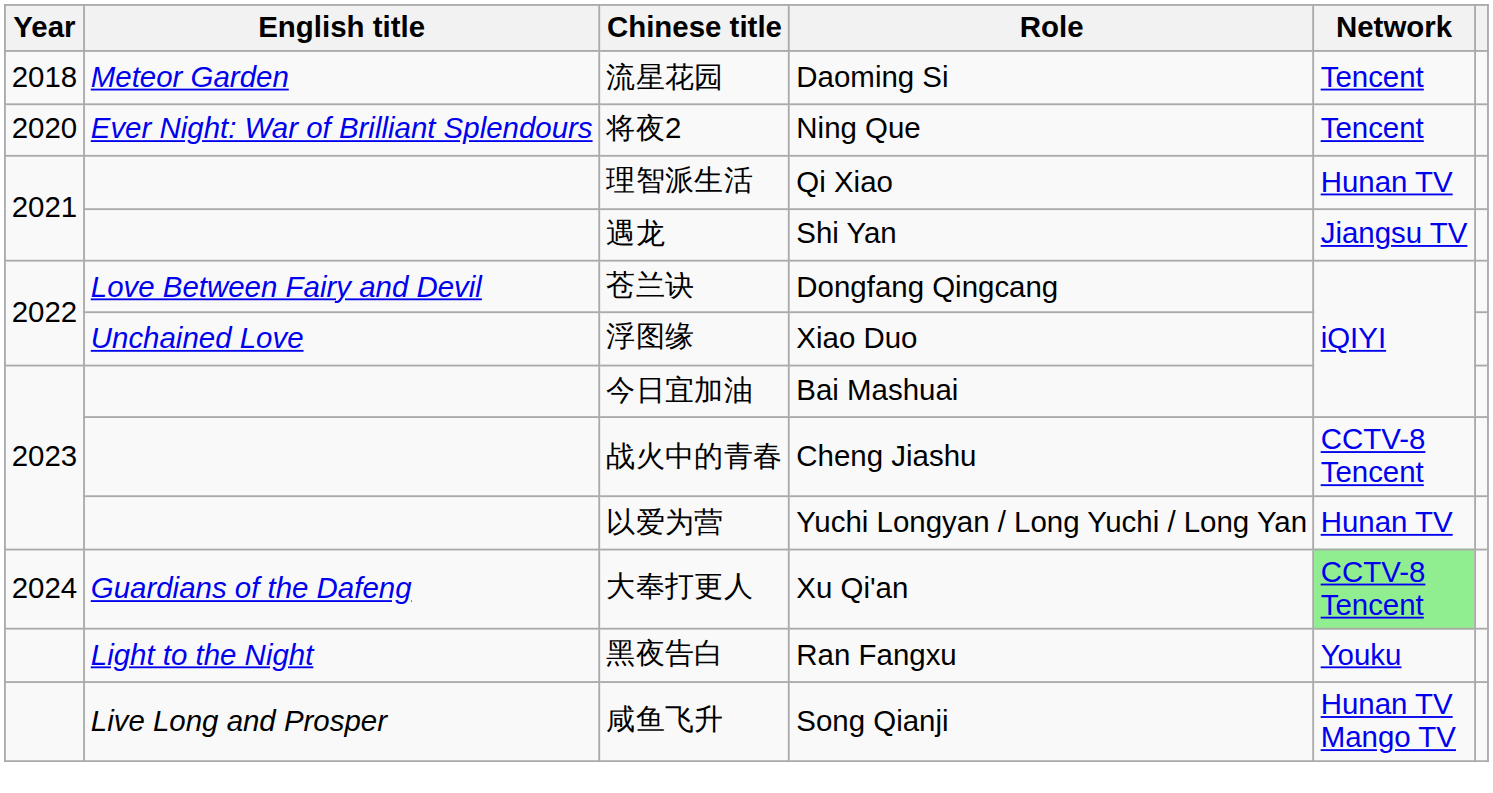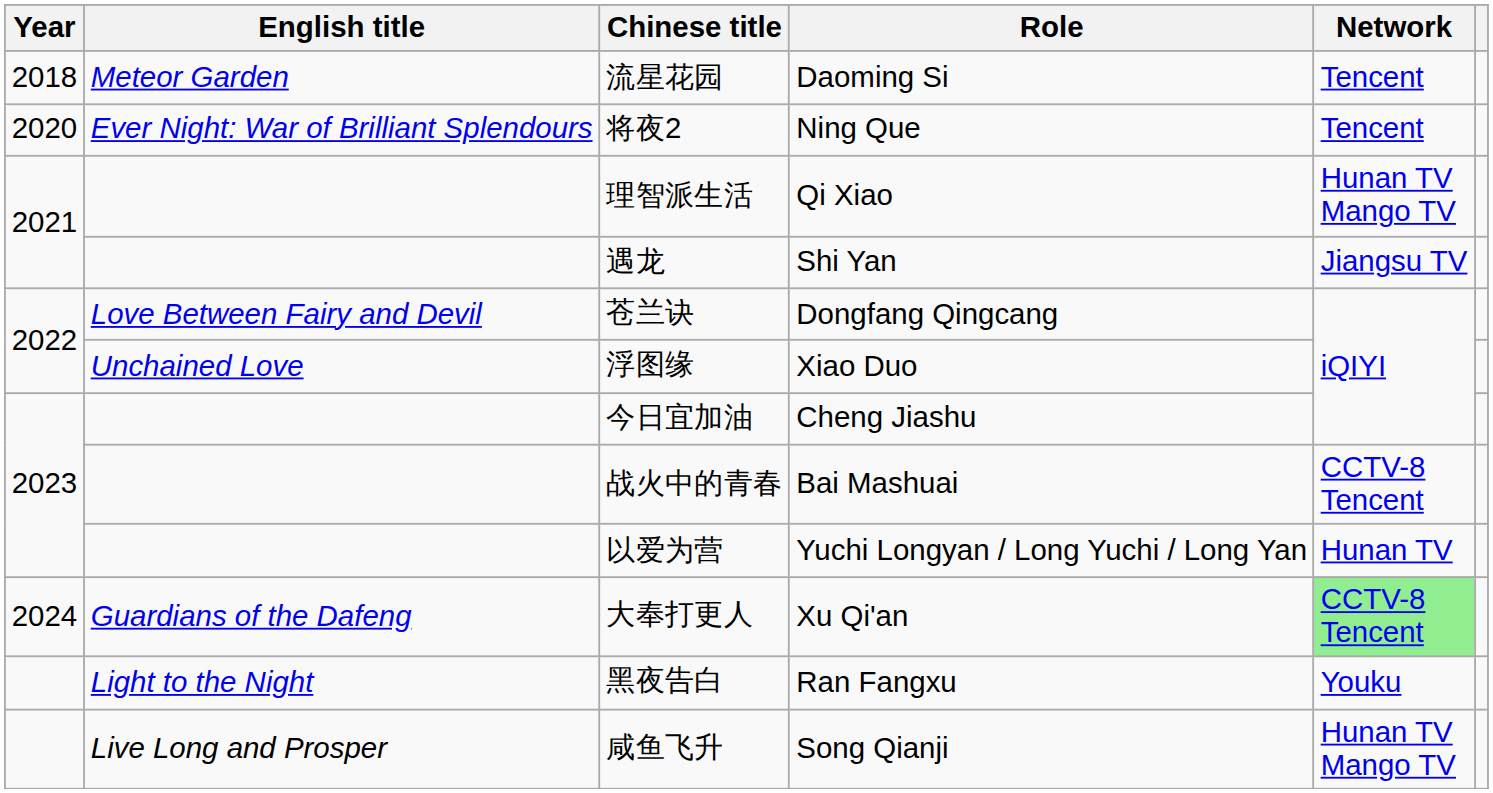 <table class="wikitable">
 <tr>
 <th width=10>Year</th>
 <th>English title</th>
 <th>Chinese title</th>
 <th>Role</th>
 <th>Network</th>
 <th></th>
 </tr>
 <tr>
 <td>2018</td>
 <td><em><a href='#'>Meteor Garden</a></em></td>
 <td>流星花园</td>
 <td>Daoming Si</td>
 <td><a href='#'>Tencent</a></td>
 <td></td>
 </tr>
 <tr>
 <td>2020</td>
 <td><em><a href='#'>Ever Night: War of Brilliant Splendours</a></em></td>
 <td>将夜2</td>
 <td>Ning Que</td>
 <td rowspan=1><a href='#'>Tencent</a></td>
 <td></td>
 </tr>
 <tr>
 <td rowspan=2>2021</td>
 <td><em></em></td>
 <td>理智派生活</td>
 <td>Qi Xiao</td>
-<td><a href='#'>Hunan TV</a></td>
+<td><a href='#'>Hunan TV</a><br><a href='#'>Mango TV</a></td>
 <td></td>
 </tr>
 <tr>
 <td><em></em></td>
 <td>遇龙</td>
 <td>Shi Yan</td>
 <td><a href='#'>Jiangsu TV</a></td>
 <td></td>
 </tr>
 <tr>
 <td rowspan="2">2022</td>
 <td><em><a href='#'>Love Between Fairy and Devil</a></em></td>
 <td>苍兰诀</td>
 <td>Dongfang Qingcang</td>
 <td rowspan="3"><a href='#'>iQIYI</a></td>
 <td></td>
 </tr>
 <tr>
 <td><em><a href='#'>Unchained Love</a></em></td>
 <td>浮图缘</td>
 <td>Xiao Duo</td>
 <td></td>
 </tr>
 <tr>
 <td rowspan="3">2023</td>
 <td><em></em></td>
 <td>今日宜加油</td>
-<td>Bai Mashuai</td>
+<td>Cheng Jiashu</td>
 <td></td>
 </tr>
 <tr>
 <td><em></em></td>
 <td>战火中的青春</td>
-<td>Cheng Jiashu</td>
+<td>Bai Mashuai</td>
 <td><a href='#'>CCTV-8</a><br><a href='#'>Tencent</a></td>
 <td></td>
 </tr>
 <tr>
 <td><em></em></td>
 <td>以爱为营</td>
 <td>Yuchi Longyan / Long Yuchi / Long Yan</td>
 <td><a href='#'>Hunan TV</a></td>
 <td></td>
 </tr>
 <tr>
 <td>2024</td>
 <td><em><a href='#'>Guardians of the Dafeng</a></em></td>
 <td>大奉打更人</td>
 <td>Xu Qi'an</td>
 <td style="background: lightgreen;"><a href='#'>CCTV-8</a><br><a href='#'>Tencent</a></td>
 <td></td>
 </tr>
 <tr>
 <td></td>
 <td><em><a href='#'>Light to the Night</a></em></td>
 <td>黑夜告白</td>
 <td>Ran Fangxu</td>
 <td><a href='#'>Youku</a></td>
 <td></td>
 </tr>
 <tr>
 <td></td>
 <td><em>Live Long and Prosper</em></td>
 <td>咸鱼飞升</td>
 <td>Song Qianji</td>
 <td><a href='#'>Hunan TV</a><br><a href='#'>Mango TV</a></td>
 <td></td>
 </tr>
 </table>
